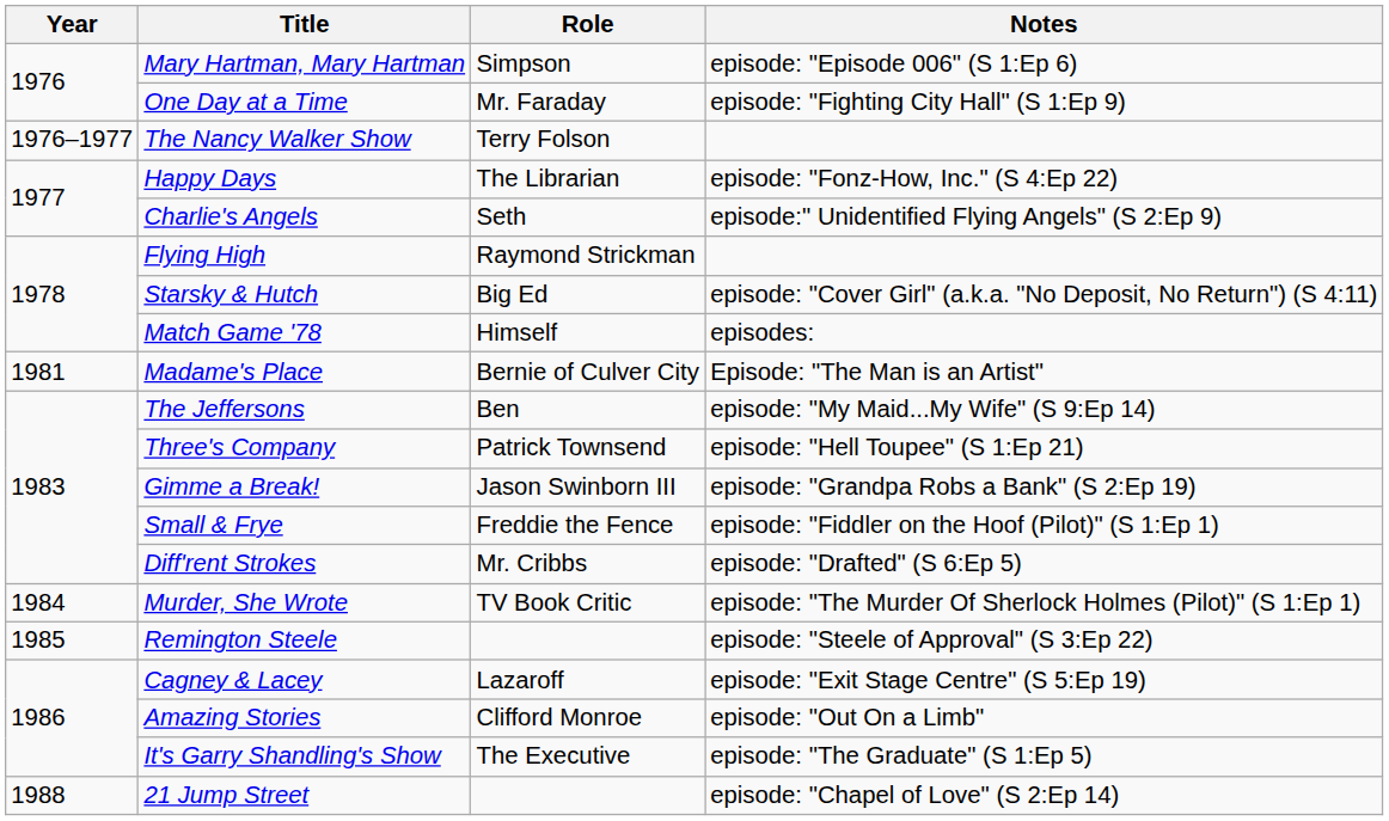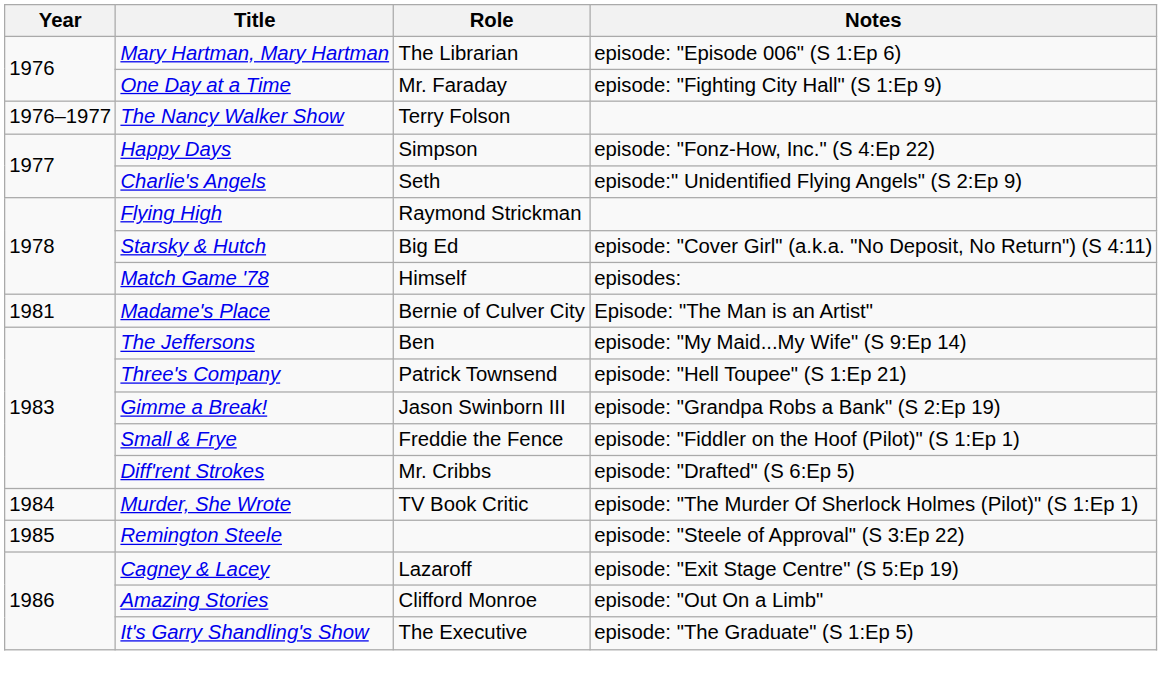 <table class="wikitable">
 <tr>
 <th>Year</th>
 <th>Title</th>
 <th>Role</th>
 <th>Notes</th>
 </tr>
 <tr>
 <td rowspan="2">1976</td>
 <td><em><a href='#'>Mary Hartman, Mary Hartman</a></em></td>
-<td>Simpson</td>
+<td>The Librarian</td>
 <td>episode: "Episode 006" (S 1:Ep 6)</td>
 </tr>
 <tr>
 <td><em><a href='#'>One Day at a Time</a></em></td>
 <td>Mr. Faraday</td>
 <td>episode: "Fighting City Hall" (S 1:Ep 9)</td>
 </tr>
 <tr>
 <td>1976–1977</td>
 <td><em><a href='#'>The Nancy Walker Show</a></em></td>
 <td>Terry Folson</td>
 <td></td>
 </tr>
 <tr>
 <td rowspan="2">1977</td>
 <td><em><a href='#'>Happy Days</a></em></td>
-<td>The Librarian</td>
+<td>Simpson</td>
 <td>episode: "Fonz-How, Inc." (S 4:Ep 22)</td>
 </tr>
 <tr>
 <td><em><a href='#'>Charlie's Angels</a></em></td>
 <td>Seth</td>
 <td>episode:" Unidentified Flying Angels" (S 2:Ep 9)</td>
 </tr>
 <tr>
 <td rowspan="3">1978</td>
 <td><em><a href='#'>Flying High</a></em></td>
 <td>Raymond Strickman</td>
 <td></td>
 </tr>
 <tr>
 <td><em><a href='#'>Starsky & Hutch</a></em></td>
 <td>Big Ed</td>
 <td>episode: "Cover Girl" (a.k.a. "No Deposit, No Return") (S 4:11)</td>
 </tr>
 <tr>
 <td><em><a href='#'>Match Game '78</a></em></td>
 <td>Himself</td>
 <td>episodes: </td>
 </tr>
 <tr>
 <td>1981</td>
 <td><em><a href='#'>Madame's Place</a></em></td>
 <td>Bernie of Culver City</td>
 <td>Episode: "The Man is an Artist"</td>
 </tr>
 <tr>
 <td rowspan="5">1983</td>
 <td><em><a href='#'>The Jeffersons</a></em></td>
 <td>Ben</td>
 <td>episode: "My Maid...My Wife" (S 9:Ep 14)</td>
 </tr>
 <tr>
 <td><em><a href='#'>Three's Company</a></em></td>
 <td>Patrick Townsend</td>
 <td>episode: "Hell Toupee" (S 1:Ep 21)</td>
 </tr>
 <tr>
 <td><em><a href='#'>Gimme a Break!</a></em></td>
 <td>Jason Swinborn III</td>
 <td>episode: "Grandpa Robs a Bank" (S 2:Ep 19)</td>
 </tr>
 <tr>
 <td><em><a href='#'>Small & Frye</a></em></td>
 <td>Freddie the Fence</td>
 <td>episode: "Fiddler on the Hoof (Pilot)" (S 1:Ep 1)</td>
 </tr>
 <tr>
 <td><em><a href='#'>Diff'rent Strokes</a></em></td>
 <td>Mr. Cribbs</td>
 <td>episode: "Drafted" (S 6:Ep 5)</td>
 </tr>
 <tr>
 <td>1984</td>
 <td><em><a href='#'>Murder, She Wrote</a></em></td>
 <td>TV Book Critic</td>
 <td>episode: "The Murder Of Sherlock Holmes (Pilot)" (S 1:Ep 1)</td>
 </tr>
 <tr>
 <td>1985</td>
 <td><em><a href='#'>Remington Steele</a></em></td>
 <td></td>
 <td>episode: "Steele of Approval" (S 3:Ep 22)</td>
 </tr>
 <tr>
 <td rowspan="3">1986</td>
 <td><em><a href='#'>Cagney & Lacey</a></em></td>
 <td>Lazaroff</td>
 <td>episode: "Exit Stage Centre" (S 5:Ep 19)</td>
 </tr>
 <tr>
 <td><em><a href='#'>Amazing Stories</a></em></td>
 <td>Clifford Monroe</td>
 <td>episode: "Out On a Limb"</td>
 </tr>
 <tr>
 <td><em><a href='#'>It's Garry Shandling's Show</a></em></td>
 <td>The Executive</td>
 <td>episode: "The Graduate" (S 1:Ep 5)</td>
 </tr>
-<tr>
-<td>1988</td>
-<td><em><a href='#'>21 Jump Street</a></em></td>
-<td></td>
-<td>episode: "Chapel of Love" (S 2:Ep 14)</td>
-</tr>
 </table>
